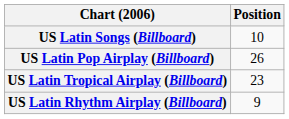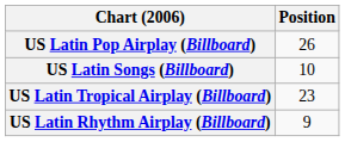 <table class="wikitable plainrowheaders" style="text-align:center;">
 <tr>
 <th scope="col">Chart (2006)</th>
 <th scope="col">Position</th>
 </tr>
 <tr>
+<th scope="row">US <a href='#'>Latin Pop Airplay</a> (<em><a href='#'>Billboard</a></em>)</th>
+<td style="text-align:center;">26</td>
+</tr>
+<tr>
 <th scope="row">US <a href='#'>Latin Songs</a> (<em><a href='#'>Billboard</a></em>)</th>
 <td style="text-align:center;">10</td>
-</tr>
-<tr>
-<th scope="row">US <a href='#'>Latin Pop Airplay</a> (<em><a href='#'>Billboard</a></em>)</th>
-<td style="text-align:center;">26</td>
 </tr>
 <tr>
 <th scope="row">US <a href='#'>Latin Tropical Airplay</a> (<em><a href='#'>Billboard</a></em>) <br><em></em></th>
 <td style="text-align:center;">23</td>
 </tr>
 <tr>
 <th scope="row">US <a href='#'>Latin Rhythm Airplay</a> (<em><a href='#'>Billboard</a></em>)</th>
 <td style="text-align:center;">9</td>
 </tr>
 </table>
